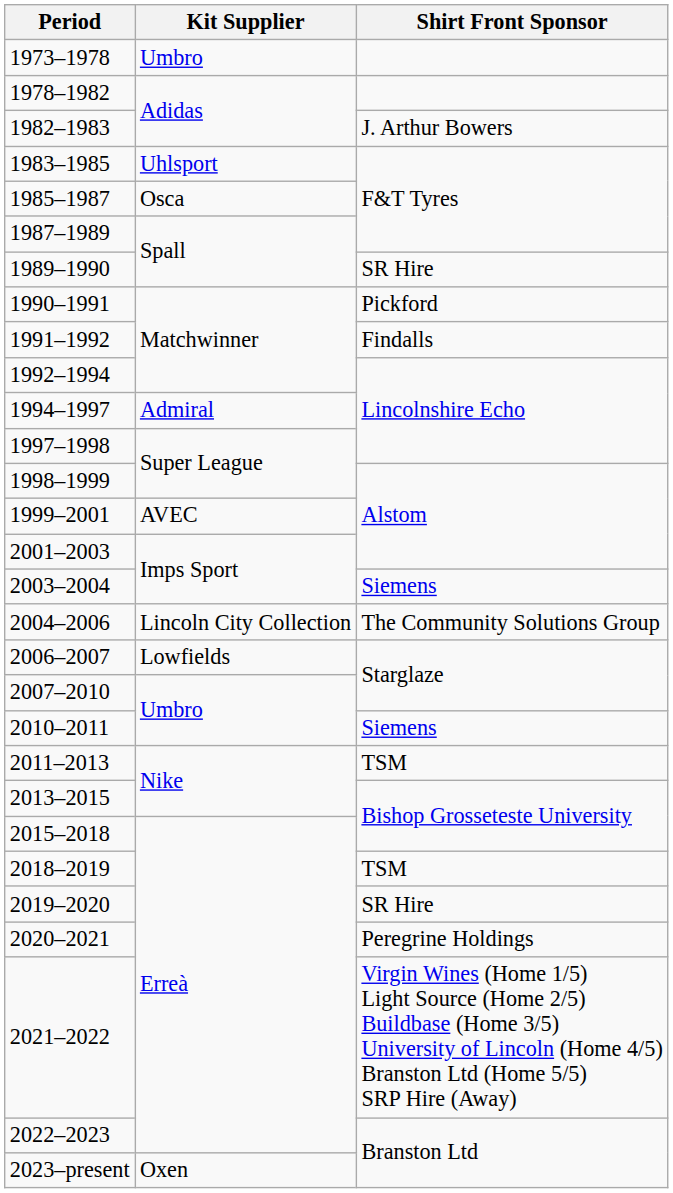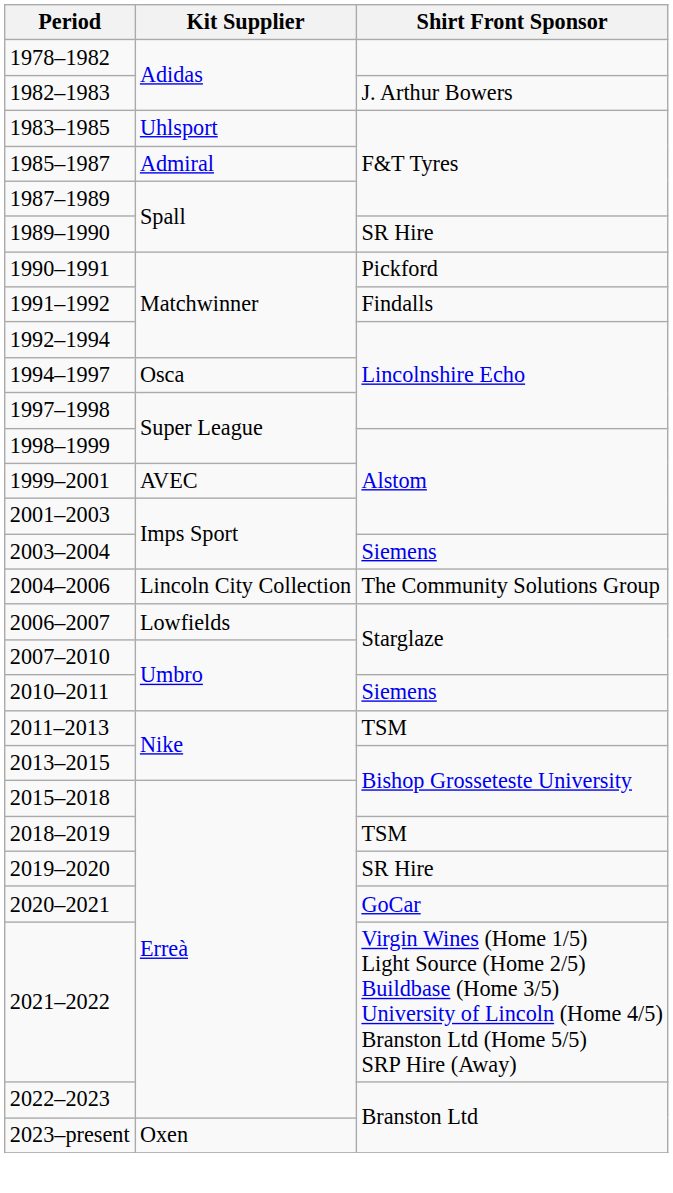 <table class="wikitable">
 <tr>
 <th>Period</th>
 <th>Kit Supplier</th>
 <th>Shirt Front Sponsor</th>
-</tr>
-<tr>
-<td>1973–1978</td>
-<td><a href='#'>Umbro</a></td>
-<td></td>
 </tr>
 <tr>
 <td>1978–1982</td>
 <td rowspan="2"><a href='#'>Adidas</a></td>
 <td></td>
 </tr>
 <tr>
 <td>1982–1983</td>
 <td>J. Arthur Bowers</td>
 </tr>
 <tr>
 <td>1983–1985</td>
 <td><a href='#'>Uhlsport</a></td>
 <td rowspan="3">F&T Tyres</td>
 </tr>
 <tr>
 <td>1985–1987</td>
-<td>Osca</td>
+<td><a href='#'>Admiral</a></td>
 </tr>
 <tr>
 <td>1987–1989</td>
 <td rowspan="2">Spall</td>
 </tr>
 <tr>
 <td>1989–1990</td>
 <td>SR Hire</td>
 </tr>
 <tr>
 <td>1990–1991</td>
 <td rowspan="3">Matchwinner</td>
 <td>Pickford</td>
 </tr>
 <tr>
 <td>1991–1992</td>
 <td>Findalls</td>
 </tr>
 <tr>
 <td>1992–1994</td>
 <td rowspan="3"><a href='#'>Lincolnshire Echo</a></td>
 </tr>
 <tr>
 <td>1994–1997</td>
-<td><a href='#'>Admiral</a></td>
+<td>Osca</td>
 </tr>
 <tr>
 <td>1997–1998</td>
 <td rowspan="2">Super League</td>
 </tr>
 <tr>
 <td>1998–1999</td>
 <td rowspan="3"><a href='#'>Alstom</a></td>
 </tr>
 <tr>
 <td>1999–2001</td>
 <td>AVEC</td>
 </tr>
 <tr>
 <td>2001–2003</td>
 <td rowspan="2">Imps Sport</td>
 </tr>
 <tr>
 <td>2003–2004</td>
 <td><a href='#'>Siemens</a></td>
 </tr>
 <tr>
 <td>2004–2006</td>
 <td>Lincoln City Collection</td>
 <td>The Community Solutions Group</td>
 </tr>
 <tr>
 <td>2006–2007</td>
 <td>Lowfields</td>
 <td rowspan="2">Starglaze</td>
 </tr>
 <tr>
 <td>2007–2010</td>
 <td rowspan="2"><a href='#'>Umbro</a></td>
 </tr>
 <tr>
 <td>2010–2011</td>
 <td><a href='#'>Siemens</a></td>
 </tr>
 <tr>
 <td>2011–2013</td>
 <td rowspan="2"><a href='#'>Nike</a></td>
 <td>TSM</td>
 </tr>
 <tr>
 <td>2013–2015</td>
 <td rowspan="2"><a href='#'>Bishop Grosseteste University</a></td>
 </tr>
 <tr>
 <td>2015–2018</td>
 <td rowspan="6"><a href='#'>Erreà</a></td>
 </tr>
 <tr>
 <td>2018–2019</td>
 <td>TSM</td>
 </tr>
 <tr>
 <td>2019–2020</td>
 <td>SR Hire</td>
 </tr>
 <tr>
 <td>2020–2021</td>
-<td>Peregrine Holdings</td>
+<td><a href='#'>GoCar</a></td>
 </tr>
 <tr>
 <td>2021–2022</td>
 <td><a href='#'>Virgin Wines</a> (Home 1/5) <br> Light Source (Home 2/5) <br> <a href='#'>Buildbase</a> (Home 3/5) <br> <a href='#'>University of Lincoln</a> (Home 4/5) <br> Branston Ltd (Home 5/5) <br> SRP Hire (Away)</td>
 </tr>
 <tr>
 <td>2022–2023</td>
 <td rowspan="2">Branston Ltd</td>
 </tr>
 <tr>
 <td>2023–present</td>
 <td>Oxen</td>
 </tr>
 </table>
